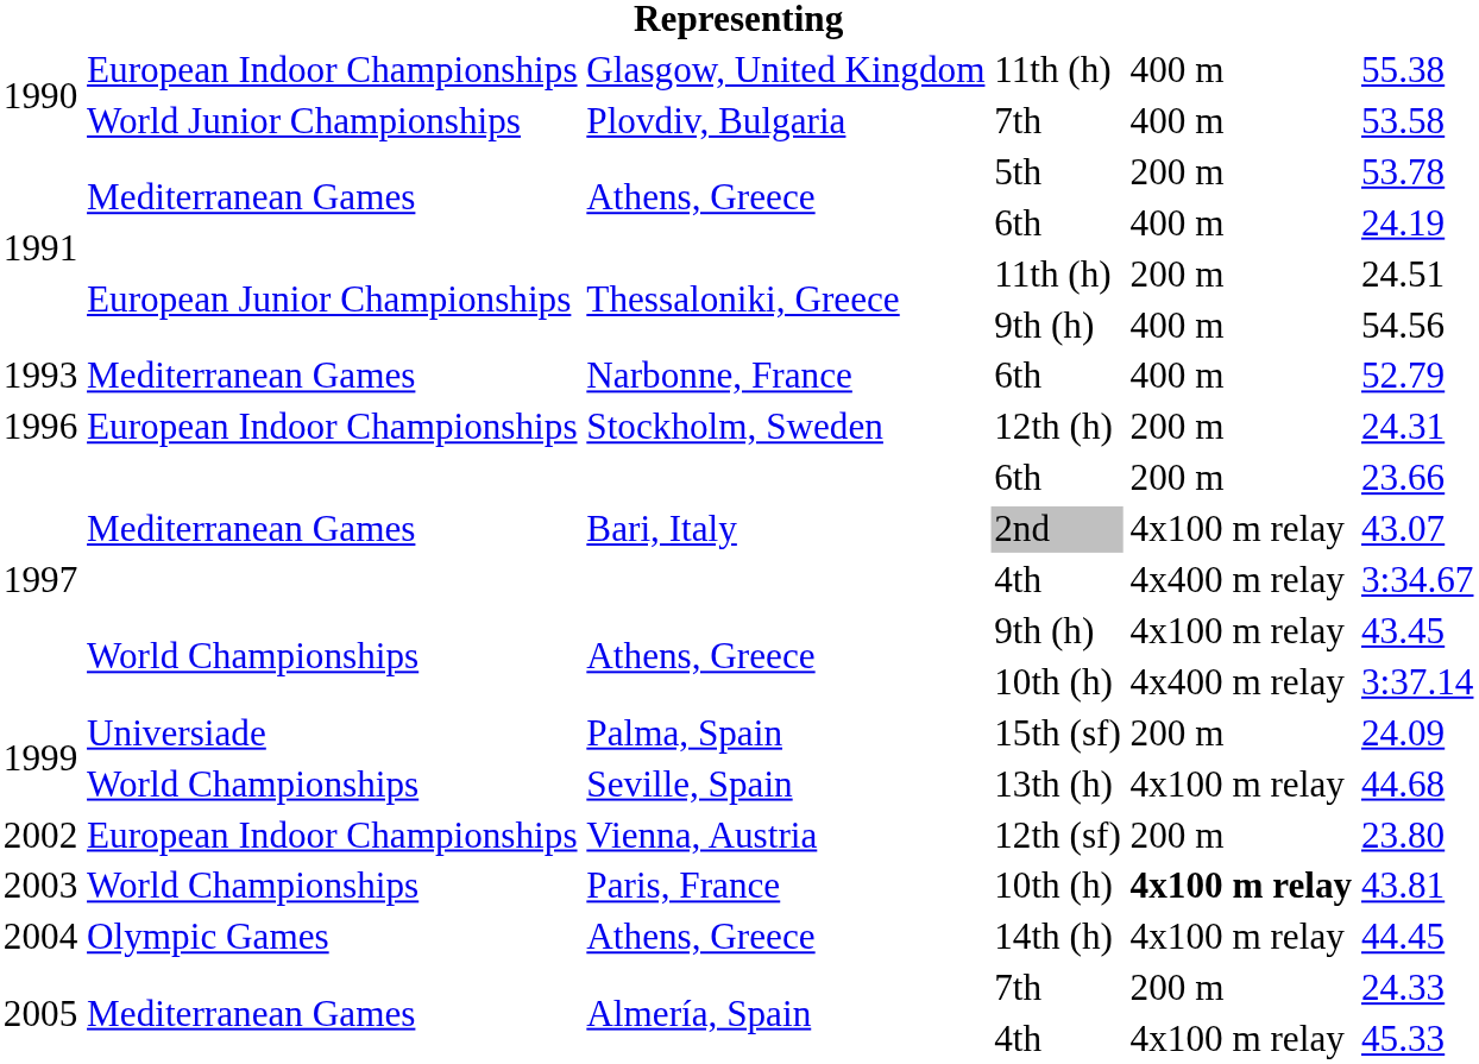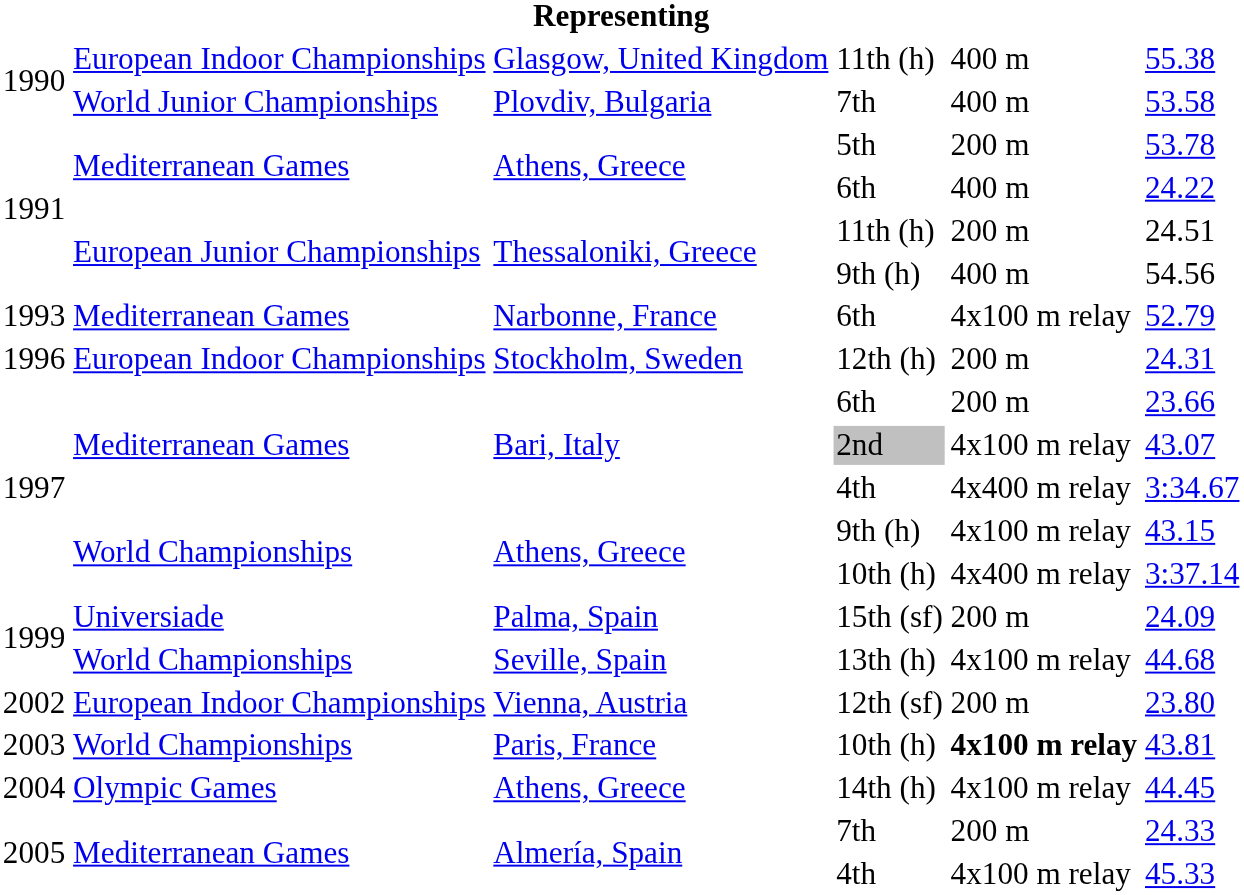 <table>
 <tr>
 <th colspan="6">Representing </th>
 </tr>
 <tr>
 <td rowspan=2>1990</td>
 <td><a href='#'>European Indoor Championships</a></td>
 <td><a href='#'>Glasgow, United Kingdom</a></td>
 <td>11th (h)</td>
 <td>400 m</td>
 <td><a href='#'>55.38</a></td>
 </tr>
 <tr>
 <td><a href='#'>World Junior Championships</a></td>
 <td><a href='#'>Plovdiv, Bulgaria</a></td>
 <td>7th</td>
 <td>400 m</td>
 <td><a href='#'>53.58</a></td>
 </tr>
 <tr>
 <td rowspan=4>1991</td>
 <td rowspan=2><a href='#'>Mediterranean Games</a></td>
 <td rowspan=2><a href='#'>Athens, Greece</a></td>
 <td>5th</td>
 <td>200 m</td>
 <td><a href='#'>53.78</a></td>
 </tr>
 <tr>
 <td>6th</td>
 <td>400 m</td>
-<td><a href='#'>24.19</a></td>
+<td><a href='#'>24.22</a></td>
 </tr>
 <tr>
 <td rowspan=2><a href='#'>European Junior Championships</a></td>
 <td rowspan=2><a href='#'>Thessaloniki, Greece</a></td>
 <td>11th (h)</td>
 <td>200 m</td>
 <td>24.51</td>
 </tr>
 <tr>
 <td>9th (h)</td>
 <td>400 m</td>
 <td>54.56</td>
 </tr>
 <tr>
 <td>1993</td>
 <td><a href='#'>Mediterranean Games</a></td>
 <td><a href='#'>Narbonne, France</a></td>
 <td>6th</td>
-<td>400 m</td>
+<td>4x100 m relay</td>
 <td><a href='#'>52.79</a></td>
 </tr>
 <tr>
 <td>1996</td>
 <td><a href='#'>European Indoor Championships</a></td>
 <td><a href='#'>Stockholm, Sweden</a></td>
 <td>12th (h)</td>
 <td>200 m</td>
 <td><a href='#'>24.31</a></td>
 </tr>
 <tr>
 <td rowspan=5>1997</td>
 <td rowspan=3><a href='#'>Mediterranean Games</a></td>
 <td rowspan=3><a href='#'>Bari, Italy</a></td>
 <td>6th</td>
 <td>200 m</td>
 <td><a href='#'>23.66</a></td>
 </tr>
 <tr>
 <td bgcolor=silver>2nd</td>
 <td>4x100 m relay</td>
 <td><a href='#'>43.07</a></td>
 </tr>
 <tr>
 <td>4th</td>
 <td>4x400 m relay</td>
 <td><a href='#'>3:34.67</a></td>
 </tr>
 <tr>
 <td rowspan=2><a href='#'>World Championships</a></td>
 <td rowspan=2><a href='#'>Athens, Greece</a></td>
 <td>9th (h)</td>
 <td>4x100 m relay</td>
-<td><a href='#'>43.45</a></td>
+<td><a href='#'>43.15</a></td>
 </tr>
 <tr>
 <td>10th (h)</td>
 <td>4x400 m relay</td>
 <td><a href='#'>3:37.14</a></td>
 </tr>
 <tr>
 <td rowspan=2>1999</td>
 <td><a href='#'>Universiade</a></td>
 <td><a href='#'>Palma, Spain</a></td>
 <td>15th (sf)</td>
 <td>200 m</td>
 <td><a href='#'>24.09</a></td>
 </tr>
 <tr>
 <td><a href='#'>World Championships</a></td>
 <td><a href='#'>Seville, Spain</a></td>
 <td>13th (h)</td>
 <td>4x100 m relay</td>
 <td><a href='#'>44.68</a></td>
 </tr>
 <tr>
 <td>2002</td>
 <td><a href='#'>European Indoor Championships</a></td>
 <td><a href='#'>Vienna, Austria</a></td>
 <td>12th (sf)</td>
 <td>200 m</td>
 <td><a href='#'>23.80</a></td>
 </tr>
 <tr>
 <td>2003</td>
 <td><a href='#'>World Championships</a></td>
 <td><a href='#'>Paris, France</a></td>
 <td>10th (h)</td>
 <td><strong>4x100 m relay</strong></td>
 <td><a href='#'>43.81</a></td>
 </tr>
 <tr>
 <td>2004</td>
 <td><a href='#'>Olympic Games</a></td>
 <td><a href='#'>Athens, Greece</a></td>
 <td>14th (h)</td>
 <td>4x100 m relay</td>
 <td><a href='#'>44.45</a></td>
 </tr>
 <tr>
 <td rowspan=2>2005</td>
 <td rowspan=2><a href='#'>Mediterranean Games</a></td>
 <td rowspan=2><a href='#'>Almería, Spain</a></td>
 <td>7th</td>
 <td>200 m</td>
 <td><a href='#'>24.33</a></td>
 </tr>
 <tr>
 <td>4th</td>
 <td>4x100 m relay</td>
 <td><a href='#'>45.33</a></td>
 </tr>
 </table>
